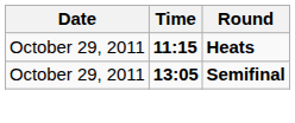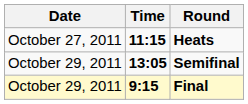 <table class="wikitable">
 <tr>
 <th>Date</th>
 <th>Time</th>
 <th>Round</th>
 </tr>
 <tr>
-<td>October 29, 2011</td>
+<td>October 27, 2011</td>
 <td><strong>11:15</strong></td>
 <td><strong>Heats</strong></td>
 </tr>
 <tr>
 <td>October 29, 2011</td>
 <td><strong>13:05</strong></td>
 <td><strong>Semifinal</strong></td>
 </tr>
+<tr style=background:lemonchiffon>
+<td>October 29, 2011</td>
+<td><strong>9:15</strong></td>
+<td><strong>Final</strong></td>
+</tr>
 </table>
